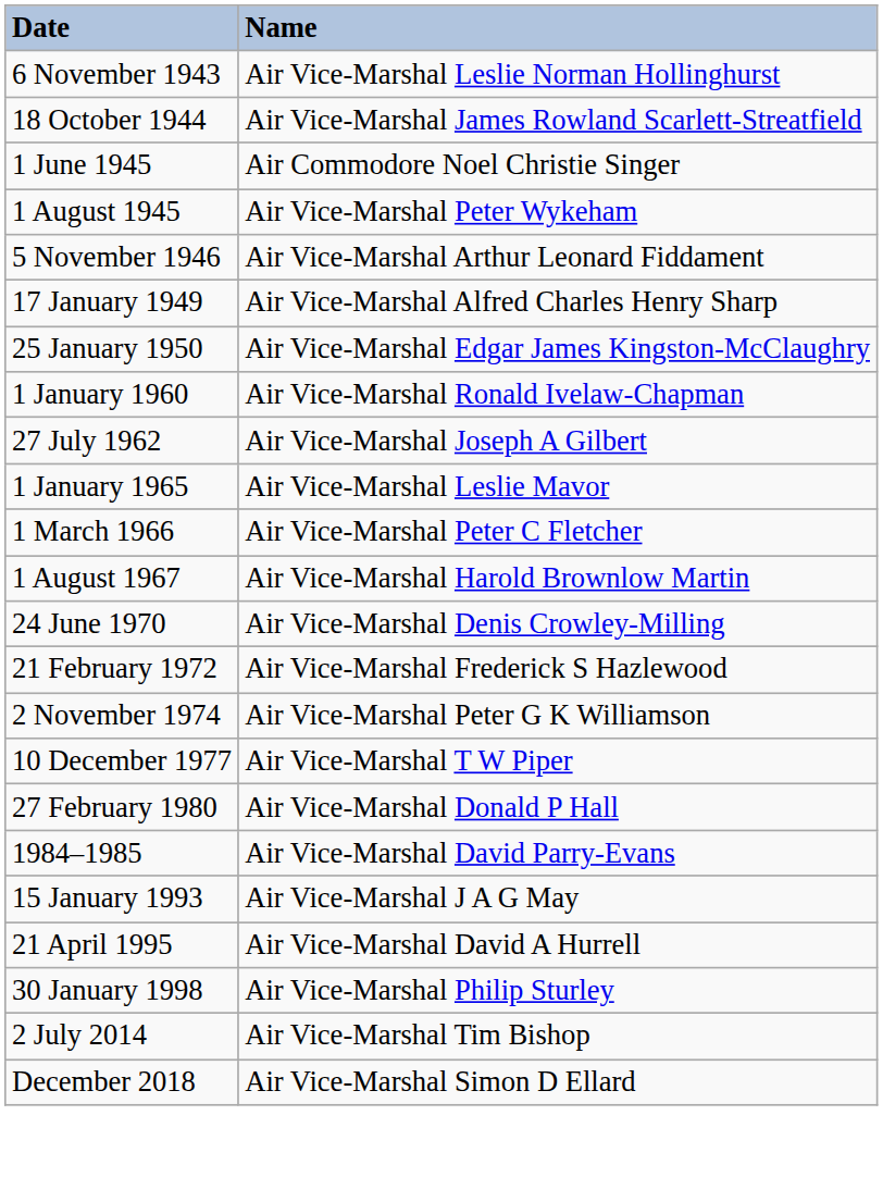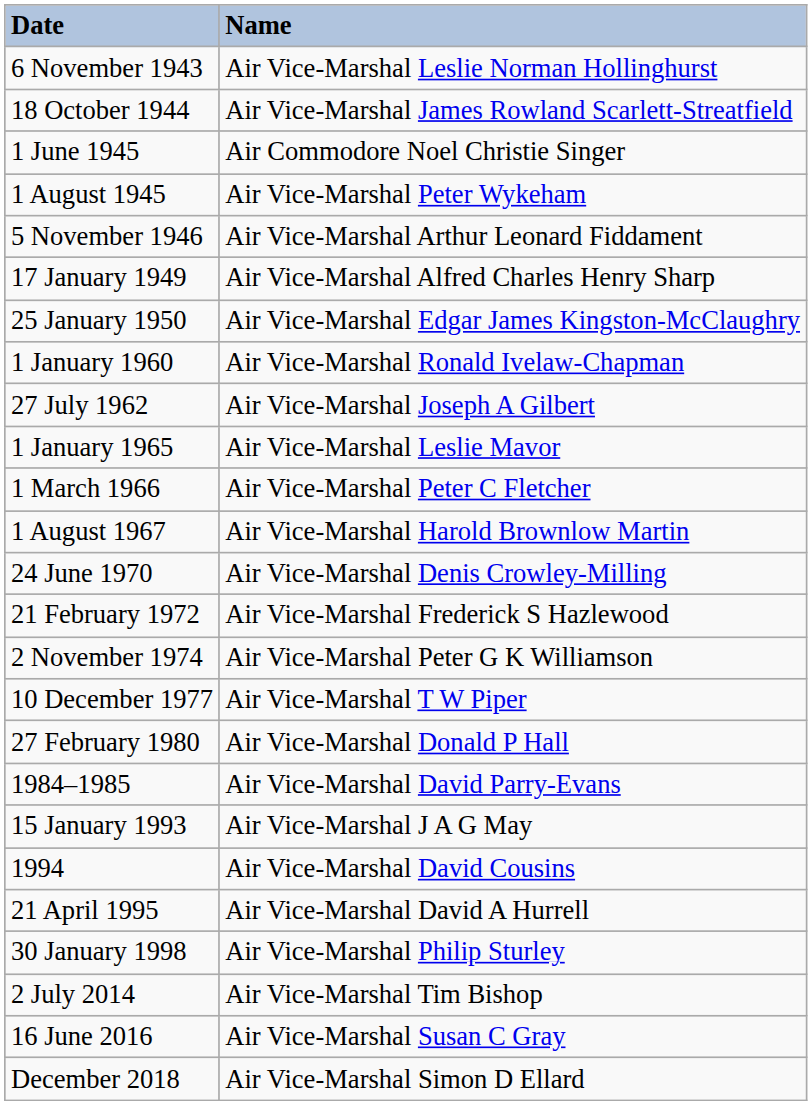 <table class="wikitable">
 <tr>
 <th style="text-align: left; background: #B0C4DE;">Date</th>
 <th style="text-align: left; background: #B0C4DE;">Name</th>
 </tr>
 <tr>
 <td>6 November 1943</td>
 <td>Air Vice-Marshal <a href='#'>Leslie Norman Hollinghurst</a></td>
 </tr>
 <tr>
 <td>18 October 1944</td>
 <td>Air Vice-Marshal <a href='#'>James Rowland Scarlett-Streatfield</a></td>
 </tr>
 <tr>
 <td>1 June 1945</td>
 <td>Air Commodore Noel Christie Singer</td>
 </tr>
 <tr>
 <td>1 August 1945</td>
 <td>Air Vice-Marshal <a href='#'>Peter Wykeham</a></td>
 </tr>
 <tr>
 <td>5 November 1946</td>
 <td>Air Vice-Marshal Arthur Leonard Fiddament</td>
 </tr>
 <tr>
 <td>17 January 1949</td>
 <td>Air Vice-Marshal Alfred Charles Henry Sharp</td>
 </tr>
 <tr>
 <td>25 January 1950</td>
 <td>Air Vice-Marshal <a href='#'>Edgar James Kingston-McClaughry</a></td>
 </tr>
 <tr>
 <td>1 January 1960</td>
 <td>Air Vice-Marshal <a href='#'>Ronald Ivelaw-Chapman</a></td>
 </tr>
 <tr>
 <td>27 July 1962</td>
 <td>Air Vice-Marshal <a href='#'>Joseph A Gilbert</a></td>
 </tr>
 <tr>
 <td>1 January 1965</td>
 <td>Air Vice-Marshal <a href='#'>Leslie Mavor</a></td>
 </tr>
 <tr>
 <td>1 March 1966</td>
 <td>Air Vice-Marshal <a href='#'>Peter C Fletcher</a></td>
 </tr>
 <tr>
 <td>1 August 1967</td>
 <td>Air Vice-Marshal <a href='#'>Harold Brownlow Martin</a></td>
 </tr>
 <tr>
 <td>24 June 1970</td>
 <td>Air Vice-Marshal <a href='#'>Denis Crowley-Milling</a></td>
 </tr>
 <tr>
 <td>21 February 1972</td>
 <td>Air Vice-Marshal Frederick S Hazlewood</td>
 </tr>
 <tr>
 <td>2 November 1974</td>
 <td>Air Vice-Marshal Peter G K Williamson</td>
 </tr>
 <tr>
 <td>10 December 1977</td>
 <td>Air Vice-Marshal <a href='#'>T W Piper</a></td>
 </tr>
 <tr>
 <td>27 February 1980</td>
 <td>Air Vice-Marshal <a href='#'>Donald P Hall</a></td>
 </tr>
 <tr>
 <td>1984–1985</td>
 <td>Air Vice-Marshal <a href='#'>David Parry-Evans</a></td>
 </tr>
 <tr>
 <td>15 January 1993</td>
 <td>Air Vice-Marshal J A G May</td>
 </tr>
 <tr>
+<td>1994</td>
+<td>Air Vice-Marshal <a href='#'>David Cousins</a></td>
+</tr>
+<tr>
 <td>21 April 1995</td>
 <td>Air Vice-Marshal David A Hurrell</td>
 </tr>
 <tr>
 <td>30 January 1998</td>
 <td>Air Vice-Marshal <a href='#'>Philip Sturley</a></td>
 </tr>
 <tr>
 <td>2 July 2014</td>
 <td>Air Vice-Marshal Tim Bishop </td>
 </tr>
 <tr>
+<td>16 June 2016</td>
+<td>Air Vice-Marshal <a href='#'>Susan C Gray</a></td>
+</tr>
+<tr>
 <td>December 2018</td>
 <td>Air Vice-Marshal Simon D Ellard </td>
 </tr>
 </table>
